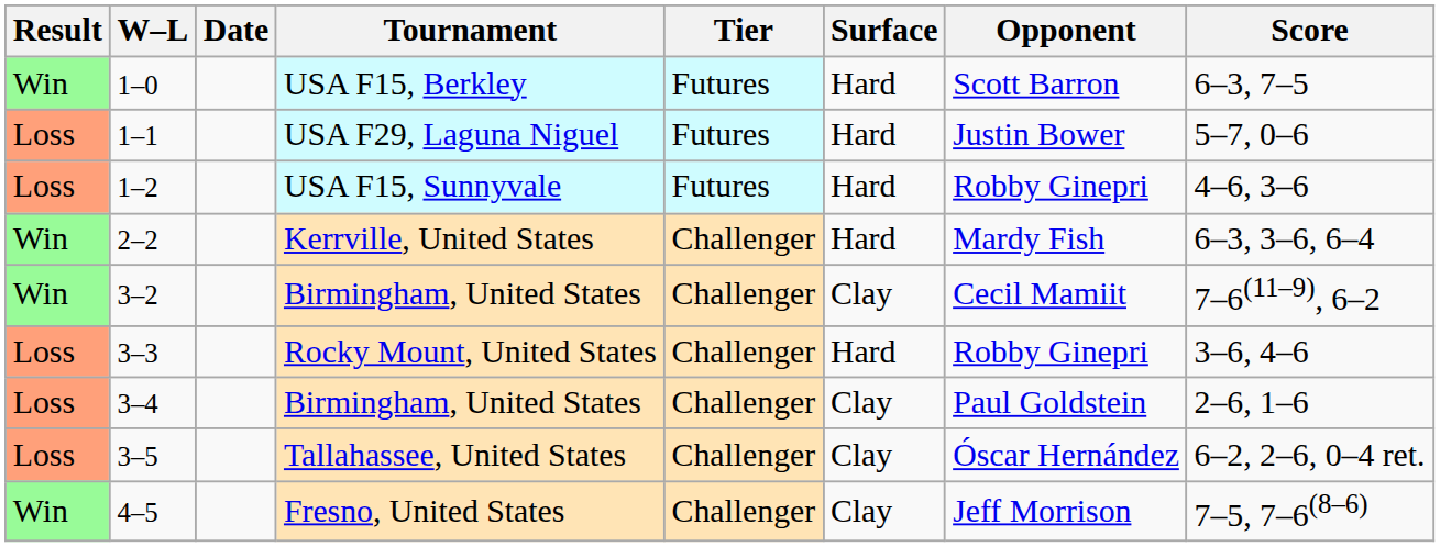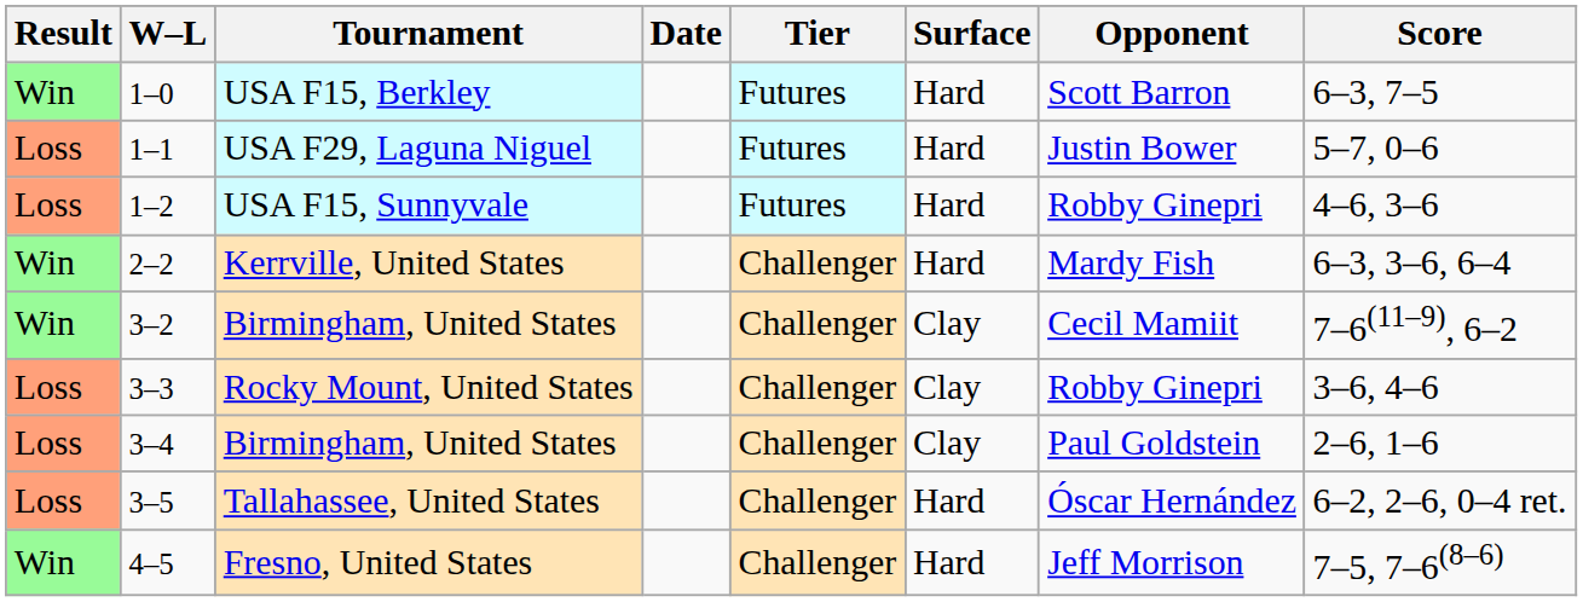 <table class="sortable wikitable">
 <tr>
 <th>Result</th>
 <th class="unsortable">W–L</th>
+<th>Tournament</th>
 <th>Date</th>
-<th>Tournament</th>
 <th>Tier</th>
 <th>Surface</th>
 <th>Opponent</th>
 <th class="unsortable">Score</th>
 </tr>
 <tr>
 <td style="background:#98fb98;">Win</td>
 <td><small>1–0</small></td>
+<td style="background:#cffcff;">USA F15, <a href='#'>Berkley</a></td>
 <td></td>
-<td style="background:#cffcff;">USA F15, <a href='#'>Berkley</a></td>
 <td style="background:#cffcff;">Futures</td>
 <td>Hard</td>
 <td> <a href='#'>Scott Barron</a></td>
 <td>6–3, 7–5</td>
 </tr>
 <tr>
 <td style="background:#ffa07a;">Loss</td>
 <td><small>1–1</small></td>
+<td style="background:#cffcff;">USA F29, <a href='#'>Laguna Niguel</a></td>
 <td></td>
-<td style="background:#cffcff;">USA F29, <a href='#'>Laguna Niguel</a></td>
 <td style="background:#cffcff;">Futures</td>
 <td>Hard</td>
 <td> <a href='#'>Justin Bower</a></td>
 <td>5–7, 0–6</td>
 </tr>
 <tr>
 <td style="background:#ffa07a;">Loss</td>
 <td><small>1–2</small></td>
+<td style="background:#cffcff;">USA F15, <a href='#'>Sunnyvale</a></td>
 <td></td>
-<td style="background:#cffcff;">USA F15, <a href='#'>Sunnyvale</a></td>
 <td style="background:#cffcff;">Futures</td>
 <td>Hard</td>
 <td> <a href='#'>Robby Ginepri</a></td>
 <td>4–6, 3–6</td>
 </tr>
 <tr>
 <td style="background:#98fb98;">Win</td>
 <td><small>2–2</small></td>
+<td style="background:moccasin;"><a href='#'>Kerrville</a>, United States</td>
 <td></td>
-<td style="background:moccasin;"><a href='#'>Kerrville</a>, United States</td>
 <td style="background:moccasin;">Challenger</td>
 <td>Hard</td>
 <td> <a href='#'>Mardy Fish</a></td>
 <td>6–3, 3–6, 6–4</td>
 </tr>
 <tr>
 <td style="background:#98fb98;">Win</td>
 <td><small>3–2</small></td>
+<td style="background:moccasin;"><a href='#'>Birmingham</a>, United States</td>
 <td></td>
-<td style="background:moccasin;"><a href='#'>Birmingham</a>, United States</td>
 <td style="background:moccasin;">Challenger</td>
 <td>Clay</td>
 <td> <a href='#'>Cecil Mamiit</a></td>
 <td>7–6<sup>(11–9)</sup>, 6–2</td>
 </tr>
 <tr>
 <td style="background:#ffa07a;">Loss</td>
 <td><small>3–3</small></td>
+<td style="background:moccasin;"><a href='#'>Rocky Mount</a>, United States</td>
 <td></td>
-<td style="background:moccasin;"><a href='#'>Rocky Mount</a>, United States</td>
 <td style="background:moccasin;">Challenger</td>
-<td>Hard</td>
+<td>Clay</td>
 <td> <a href='#'>Robby Ginepri</a></td>
 <td>3–6, 4–6</td>
 </tr>
 <tr>
 <td style="background:#ffa07a;">Loss</td>
 <td><small>3–4</small></td>
+<td style="background:moccasin;"><a href='#'>Birmingham</a>, United States</td>
 <td></td>
-<td style="background:moccasin;"><a href='#'>Birmingham</a>, United States</td>
 <td style="background:moccasin;">Challenger</td>
 <td>Clay</td>
 <td> <a href='#'>Paul Goldstein</a></td>
 <td>2–6, 1–6</td>
 </tr>
 <tr>
 <td style="background:#ffa07a;">Loss</td>
 <td><small>3–5</small></td>
+<td style="background:moccasin;"><a href='#'>Tallahassee</a>, United States</td>
 <td></td>
-<td style="background:moccasin;"><a href='#'>Tallahassee</a>, United States</td>
 <td style="background:moccasin;">Challenger</td>
-<td>Clay</td>
+<td>Hard</td>
 <td> <a href='#'>Óscar Hernández</a></td>
 <td>6–2, 2–6, 0–4 ret.</td>
 </tr>
 <tr>
 <td style="background:#98fb98;">Win</td>
 <td><small>4–5</small></td>
+<td style="background:moccasin;"><a href='#'>Fresno</a>, United States</td>
 <td></td>
-<td style="background:moccasin;"><a href='#'>Fresno</a>, United States</td>
 <td style="background:moccasin;">Challenger</td>
-<td>Clay</td>
+<td>Hard</td>
 <td> <a href='#'>Jeff Morrison</a></td>
 <td>7–5, 7–6<sup>(8–6)</sup></td>
 </tr>
 </table>
